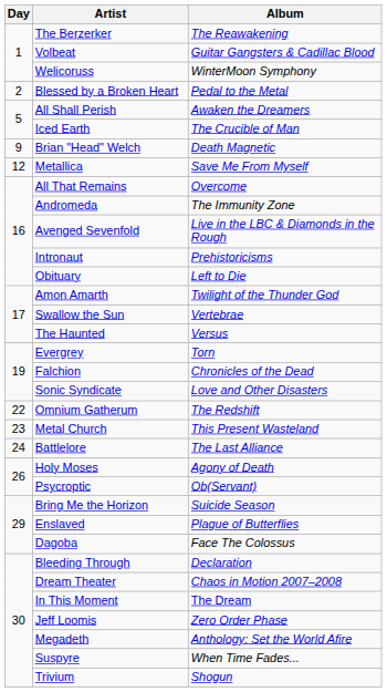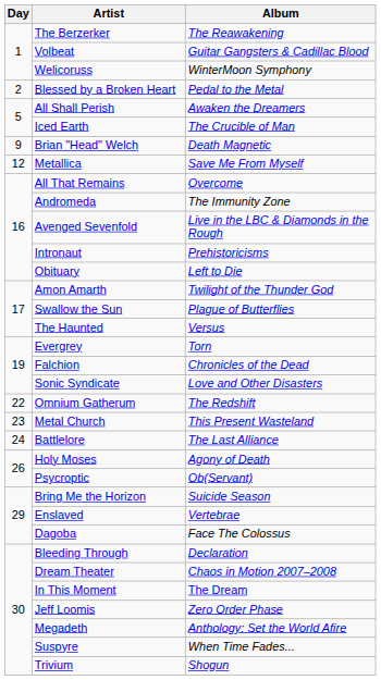 <table class="wikitable" border="1">
 <tr>
 <th>Day</th>
 <th width="200">Artist</th>
 <th width="250">Album</th>
 </tr>
 <tr>
 <td rowspan="3" align="center">1</td>
 <td><a href='#'>The Berzerker</a></td>
 <td><em><a href='#'>The Reawakening</a></em></td>
 </tr>
 <tr>
 <td><a href='#'>Volbeat</a></td>
 <td><em><a href='#'>Guitar Gangsters & Cadillac Blood</a></em></td>
 </tr>
 <tr>
 <td><a href='#'>Welicoruss</a></td>
 <td><em>WinterMoon Symphony</em></td>
 </tr>
 <tr>
 <td align="center">2</td>
 <td><a href='#'>Blessed by a Broken Heart</a></td>
 <td><em><a href='#'>Pedal to the Metal</a></em></td>
 </tr>
 <tr>
 <td rowspan="2" align="center">5</td>
 <td><a href='#'>All Shall Perish</a></td>
 <td><em><a href='#'>Awaken the Dreamers</a></em></td>
 </tr>
 <tr>
 <td><a href='#'>Iced Earth</a></td>
 <td><em><a href='#'>The Crucible of Man</a></em></td>
 </tr>
 <tr>
 <td align="center">9</td>
 <td><a href='#'>Brian "Head" Welch</a></td>
 <td><em><a href='#'>Death Magnetic</a></em></td>
 </tr>
 <tr>
 <td align="center">12</td>
 <td><a href='#'>Metallica</a></td>
 <td><em><a href='#'>Save Me From Myself</a></em></td>
 </tr>
 <tr>
 <td rowspan="5" align="center">16</td>
 <td><a href='#'>All That Remains</a></td>
 <td><em><a href='#'>Overcome</a></em></td>
 </tr>
 <tr>
 <td><a href='#'>Andromeda</a></td>
 <td><em>The Immunity Zone</em></td>
 </tr>
 <tr>
 <td><a href='#'>Avenged Sevenfold</a></td>
 <td><em><a href='#'>Live in the LBC & Diamonds in the Rough</a></em></td>
 </tr>
 <tr>
 <td><a href='#'>Intronaut</a></td>
 <td><em><a href='#'>Prehistoricisms</a></em></td>
 </tr>
 <tr>
 <td><a href='#'>Obituary</a></td>
 <td><em><a href='#'>Left to Die</a></em></td>
 </tr>
 <tr>
 <td align="center" rowspan="3">17</td>
 <td><a href='#'>Amon Amarth</a></td>
 <td><em><a href='#'>Twilight of the Thunder God</a></em></td>
 </tr>
 <tr>
 <td><a href='#'>Swallow the Sun</a></td>
-<td><em><a href='#'>Vertebrae</a></em></td>
+<td><em><a href='#'>Plague of Butterflies</a></em></td>
 </tr>
 <tr>
 <td><a href='#'>The Haunted</a></td>
 <td><em><a href='#'>Versus</a></em></td>
 </tr>
 <tr>
 <td align="center" rowspan="3">19</td>
 <td><a href='#'>Evergrey</a></td>
 <td><em><a href='#'>Torn</a></em></td>
 </tr>
 <tr>
 <td><a href='#'>Falchion</a></td>
 <td><em><a href='#'>Chronicles of the Dead</a></em></td>
 </tr>
 <tr>
 <td><a href='#'>Sonic Syndicate</a></td>
 <td><em><a href='#'>Love and Other Disasters</a></em></td>
 </tr>
 <tr>
 <td align="center">22</td>
 <td><a href='#'>Omnium Gatherum</a></td>
 <td><em><a href='#'>The Redshift</a></em></td>
 </tr>
 <tr>
 <td align="center">23</td>
 <td><a href='#'>Metal Church</a></td>
 <td><em><a href='#'>This Present Wasteland</a></em></td>
 </tr>
 <tr>
 <td align="center">24</td>
 <td><a href='#'>Battlelore</a></td>
 <td><em><a href='#'>The Last Alliance</a></em></td>
 </tr>
 <tr>
 <td rowspan="2" align="center">26</td>
 <td><a href='#'>Holy Moses</a></td>
 <td><em><a href='#'>Agony of Death</a></em></td>
 </tr>
 <tr>
 <td><a href='#'>Psycroptic</a></td>
 <td><em><a href='#'>Ob(Servant)</a></em></td>
 </tr>
 <tr>
 <td rowspan="3" align="center">29</td>
 <td><a href='#'>Bring Me the Horizon</a></td>
 <td><em><a href='#'>Suicide Season</a></em></td>
 </tr>
 <tr>
 <td><a href='#'>Enslaved</a></td>
-<td><em><a href='#'>Plague of Butterflies</a></em></td>
+<td><em><a href='#'>Vertebrae</a></em></td>
 </tr>
 <tr>
 <td><a href='#'>Dagoba</a></td>
 <td><em>Face The Colossus</em></td>
 </tr>
 <tr>
 <td align="center" rowspan="7">30</td>
 <td><a href='#'>Bleeding Through</a></td>
 <td><em><a href='#'>Declaration</a></em></td>
 </tr>
 <tr>
 <td><a href='#'>Dream Theater</a></td>
 <td><em><a href='#'>Chaos in Motion 2007–2008</a></em></td>
 </tr>
 <tr>
 <td><a href='#'>In This Moment</a></td>
 <td><a href='#'>The Dream</a></td>
 </tr>
 <tr>
 <td><a href='#'>Jeff Loomis</a></td>
 <td><em><a href='#'>Zero Order Phase</a></em></td>
 </tr>
 <tr>
 <td><a href='#'>Megadeth</a></td>
 <td><em><a href='#'>Anthology: Set the World Afire</a></em></td>
 </tr>
 <tr>
 <td><a href='#'>Suspyre</a></td>
 <td><em>When Time Fades...</em></td>
 </tr>
 <tr>
 <td><a href='#'>Trivium</a></td>
 <td><em><a href='#'>Shogun</a></em></td>
 </tr>
 </table>
